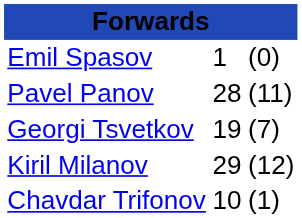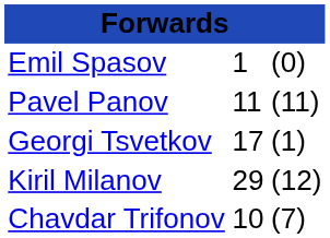 <table class="toccolours" border="0" cellpadding="2" cellspacing="0" align="left" style="margin:0.5em;">
 <tr>
 <th colspan="4" align="center" bgcolor="#2049B7"><span>Forwards</span></th>
 </tr>
 <tr>
 <td> <a href='#'>Emil Spasov</a></td>
 <td>1</td>
 <td>(0)</td>
 </tr>
 <tr>
 <td> <a href='#'>Pavel Panov</a></td>
-<td>28</td>
+<td>11</td>
 <td>(11)</td>
 </tr>
 <tr>
 <td> <a href='#'>Georgi Tsvetkov</a></td>
-<td>19</td>
-<td>(7)</td>
+<td>17</td>
+<td>(1)</td>
 </tr>
 <tr>
 <td> <a href='#'>Kiril Milanov</a></td>
 <td>29</td>
 <td>(12)</td>
 </tr>
 <tr>
 <td> <a href='#'>Chavdar Trifonov</a></td>
 <td>10</td>
-<td>(1)</td>
+<td>(7)</td>
 </tr>
 <tr>
 </tr>
 </table>
